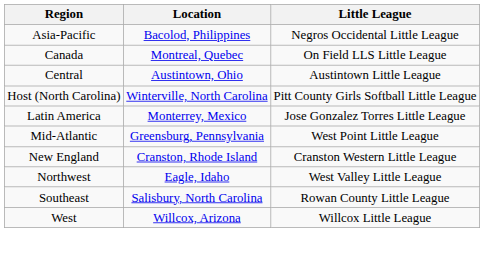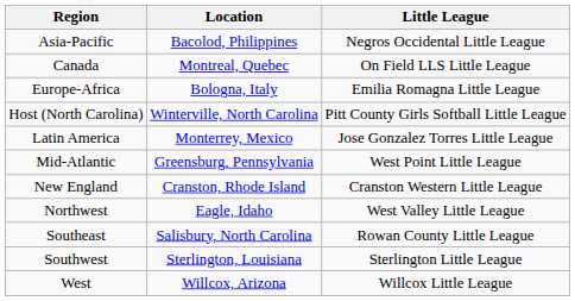 <table class="wikitable">
 <tr>
 <th>Region</th>
 <th>Location</th>
 <th>Little League</th>
 </tr>
 <tr>
 <td align=center>Asia-Pacific</td>
 <td align=center> <a href='#'>Bacolod, Philippines</a></td>
 <td align=center>Negros Occidental Little League</td>
 </tr>
 <tr>
 <td align=center>Canada</td>
 <td align=center> <a href='#'>Montreal, Quebec</a></td>
 <td align=center>On Field LLS Little League</td>
 </tr>
 <tr>
-<td align=center>Central</td>
-<td align=center> <a href='#'>Austintown, Ohio</a></td>
-<td align=center>Austintown Little League</td>
+<td align=center>Europe-Africa</td>
+<td align=center> <a href='#'>Bologna, Italy</a></td>
+<td align=center>Emilia Romagna Little League</td>
 </tr>
 <tr>
 <td align=center>Host (North Carolina)</td>
 <td align=center> <a href='#'>Winterville, North Carolina</a></td>
 <td align=center>Pitt County Girls Softball Little League</td>
 </tr>
 <tr>
 <td align=center>Latin America</td>
 <td align=center> <a href='#'>Monterrey, Mexico</a></td>
 <td align=center>Jose Gonzalez Torres Little League</td>
 </tr>
 <tr>
 <td align=center>Mid-Atlantic</td>
 <td align=center> <a href='#'>Greensburg, Pennsylvania</a></td>
 <td align=center>West Point Little League</td>
 </tr>
 <tr>
 <td align=center>New England</td>
 <td align=center> <a href='#'>Cranston, Rhode Island</a></td>
 <td align=center>Cranston Western Little League</td>
 </tr>
 <tr>
 <td align=center>Northwest</td>
 <td align=center> <a href='#'>Eagle, Idaho</a></td>
 <td align=center>West Valley Little League</td>
 </tr>
 <tr>
 <td align=center>Southeast</td>
 <td align=center> <a href='#'>Salisbury, North Carolina</a></td>
 <td align=center>Rowan County Little League</td>
 </tr>
 <tr>
+<td align=center>Southwest</td>
+<td align=center> <a href='#'>Sterlington, Louisiana</a></td>
+<td align=center>Sterlington Little League</td>
+</tr>
+<tr>
 <td align=center>West</td>
 <td align=center> <a href='#'>Willcox, Arizona</a></td>
 <td align=center>Willcox Little League</td>
 </tr>
 </table>
